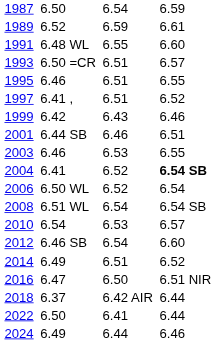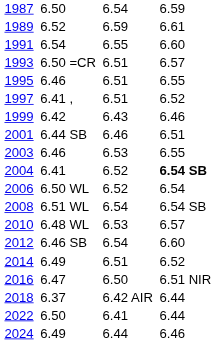 <table>
 <tr valign="top">
 <td><a href='#'>1987</a><br></td>
 <td></td>
 <td>6.50 </td>
 <td></td>
 <td>6.54 </td>
 <td></td>
 <td>6.59</td>
 </tr>
 <tr valign="top">
 <td><a href='#'>1989</a><br></td>
 <td></td>
 <td>6.52 </td>
 <td></td>
 <td>6.59</td>
 <td></td>
 <td>6.61</td>
 </tr>
 <tr valign="top">
 <td><a href='#'>1991</a><br></td>
 <td></td>
-<td>6.48 WL</td>
+<td>6.54</td>
 <td></td>
 <td>6.55</td>
 <td></td>
 <td>6.60</td>
 </tr>
 <tr valign="top">
 <td><a href='#'>1993</a><br></td>
 <td></td>
 <td>6.50 =CR</td>
 <td></td>
 <td>6.51 </td>
 <td></td>
 <td>6.57</td>
 </tr>
 <tr valign="top">
 <td><a href='#'>1995</a><br></td>
 <td></td>
 <td>6.46 </td>
 <td></td>
 <td>6.51 </td>
 <td></td>
 <td>6.55 </td>
 </tr>
 <tr valign="top">
 <td><a href='#'>1997</a><br></td>
 <td></td>
 <td>6.41 , </td>
 <td></td>
 <td>6.51</td>
 <td></td>
 <td>6.52 </td>
 </tr>
 <tr valign="top">
 <td><a href='#'>1999</a><br></td>
 <td></td>
 <td>6.42  </td>
 <td></td>
 <td>6.43  </td>
 <td></td>
 <td>6.46  </td>
 </tr>
 <tr valign="top">
 <td><a href='#'>2001</a><br></td>
 <td></td>
 <td>6.44  SB</td>
 <td></td>
 <td>6.46  </td>
 <td></td>
 <td>6.51  </td>
 </tr>
 <tr valign="top">
 <td><a href='#'>2003</a><br></td>
 <td></td>
 <td>6.46</td>
 <td></td>
 <td>6.53  </td>
 <td></td>
 <td>6.55</td>
 </tr>
 <tr valign="top">
 <td><a href='#'>2004</a><br></td>
 <td></td>
 <td>6.41 </td>
 <td></td>
 <td>6.52</td>
 <td></td>
 <td><strong>6.54 SB</strong></td>
 </tr>
 <tr valign="top">
 <td><a href='#'>2006</a><br></td>
 <td></td>
 <td>6.50 WL</td>
 <td></td>
 <td>6.52 </td>
 <td></td>
 <td>6.54</td>
 </tr>
 <tr valign="top">
 <td><a href='#'>2008</a><br></td>
 <td></td>
 <td>6.51 WL</td>
 <td></td>
 <td>6.54 </td>
 <td></td>
 <td>6.54 SB</td>
 </tr>
 <tr valign="top">
 <td><a href='#'>2010</a><br></td>
 <td></td>
-<td>6.54</td>
+<td>6.48 WL</td>
 <td></td>
 <td>6.53</td>
 <td></td>
 <td>6.57</td>
 </tr>
 <tr valign="top">
 <td><a href='#'>2012</a><br></td>
 <td></td>
 <td>6.46 SB</td>
 <td></td>
 <td>6.54</td>
 <td></td>
 <td>6.60</td>
 </tr>
 <tr valign="top">
 <td><a href='#'>2014</a><br></td>
 <td></td>
 <td>6.49 </td>
 <td></td>
 <td>6.51</td>
 <td></td>
 <td>6.52</td>
 </tr>
 <tr valign="top">
 <td><a href='#'>2016</a><br></td>
 <td></td>
 <td>6.47 </td>
 <td></td>
 <td>6.50</td>
 <td></td>
 <td>6.51 NIR</td>
 </tr>
 <tr valign="top">
 <td><a href='#'>2018</a><br></td>
 <td></td>
 <td>6.37 </td>
 <td></td>
 <td>6.42 AIR</td>
 <td></td>
 <td>6.44</td>
 </tr>
 <tr valign="top">
 <td><a href='#'>2022</a><br></td>
 <td></td>
 <td>6.50 </td>
 <td></td>
 <td>6.41 </td>
 <td></td>
 <td>6.44 </td>
 </tr>
 <tr valign="top">
 <td><a href='#'>2024</a><br></td>
 <td></td>
 <td>6.49</td>
 <td></td>
 <td>6.44</td>
 <td></td>
 <td>6.46</td>
 </tr>
 </table>
